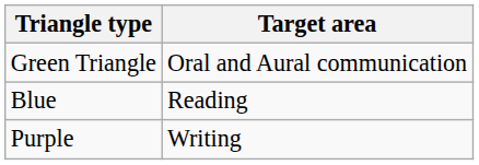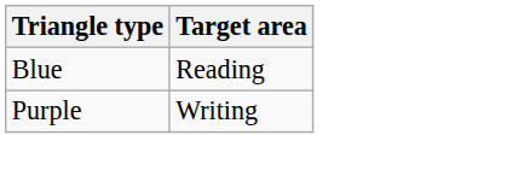 <table class="wikitable">
 <tr>
 <th>Triangle type</th>
 <th>Target area</th>
-</tr>
-<tr>
-<td>Green Triangle</td>
-<td>Oral and Aural communication</td>
 </tr>
 <tr>
 <td>Blue</td>
 <td>Reading</td>
 </tr>
 <tr>
 <td>Purple</td>
 <td>Writing</td>
 </tr>
 </table>
